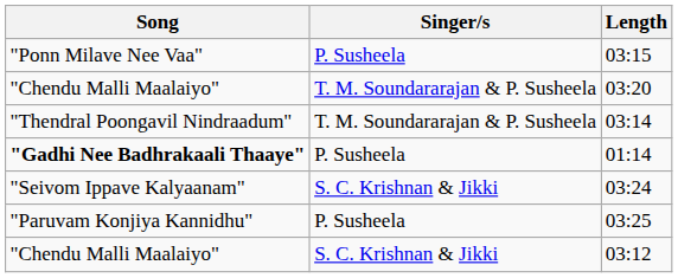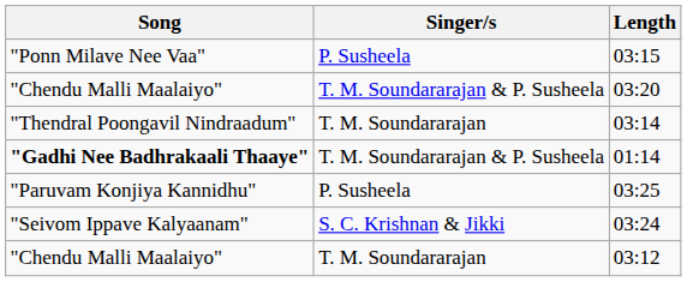 <table class="wikitable" style="font-size:95%;">
 <tr>
 <th>Song</th>
 <th>Singer/s</th>
 <th>Length</th>
 </tr>
 <tr>
 <td>"Ponn Milave Nee Vaa"</td>
 <td><a href='#'>P. Susheela</a></td>
 <td>03:15</td>
 </tr>
 <tr>
 <td>"Chendu Malli Maalaiyo"</td>
 <td><a href='#'>T. M. Soundararajan</a> & P. Susheela</td>
 <td>03:20</td>
 </tr>
 <tr>
 <td>"Thendral Poongavil Nindraadum"</td>
-<td>T. M. Soundararajan & P. Susheela</td>
+<td>T. M. Soundararajan</td>
 <td>03:14</td>
 </tr>
 <tr>
 <td><strong>"Gadhi Nee Badhrakaali Thaaye"</strong></td>
+<td>T. M. Soundararajan & P. Susheela</td>
+<td>01:14</td>
+</tr>
+<tr>
+<td>"Paruvam Konjiya Kannidhu"</td>
 <td>P. Susheela</td>
-<td>01:14</td>
+<td>03:25</td>
 </tr>
 <tr>
 <td>"Seivom Ippave Kalyaanam"</td>
 <td><a href='#'>S. C. Krishnan</a> & <a href='#'>Jikki</a></td>
 <td>03:24</td>
 </tr>
 <tr>
-<td>"Paruvam Konjiya Kannidhu"</td>
-<td>P. Susheela</td>
-<td>03:25</td>
-</tr>
-<tr>
 <td>"Chendu Malli Maalaiyo"</td>
-<td><a href='#'>S. C. Krishnan</a> & <a href='#'>Jikki</a></td>
+<td>T. M. Soundararajan</td>
 <td>03:12</td>
 </tr>
 </table>
